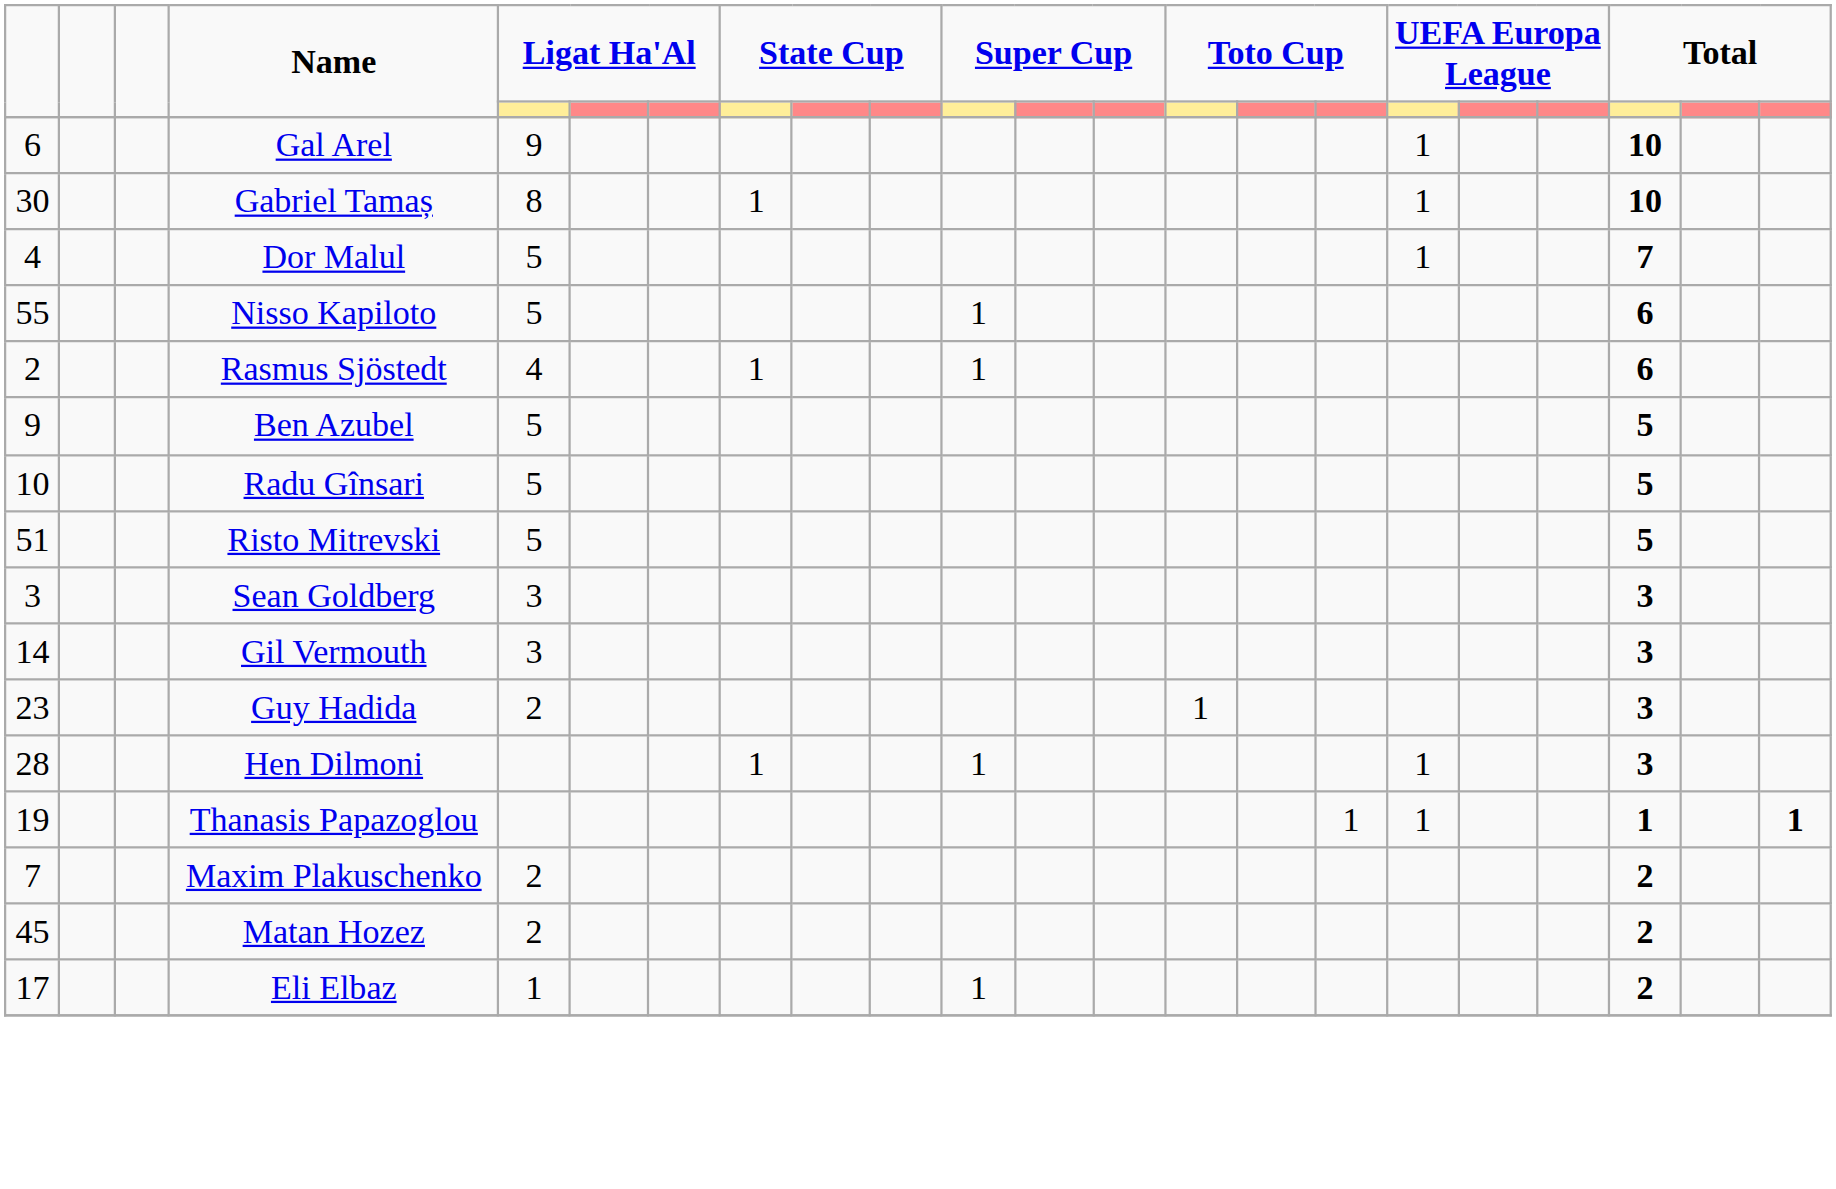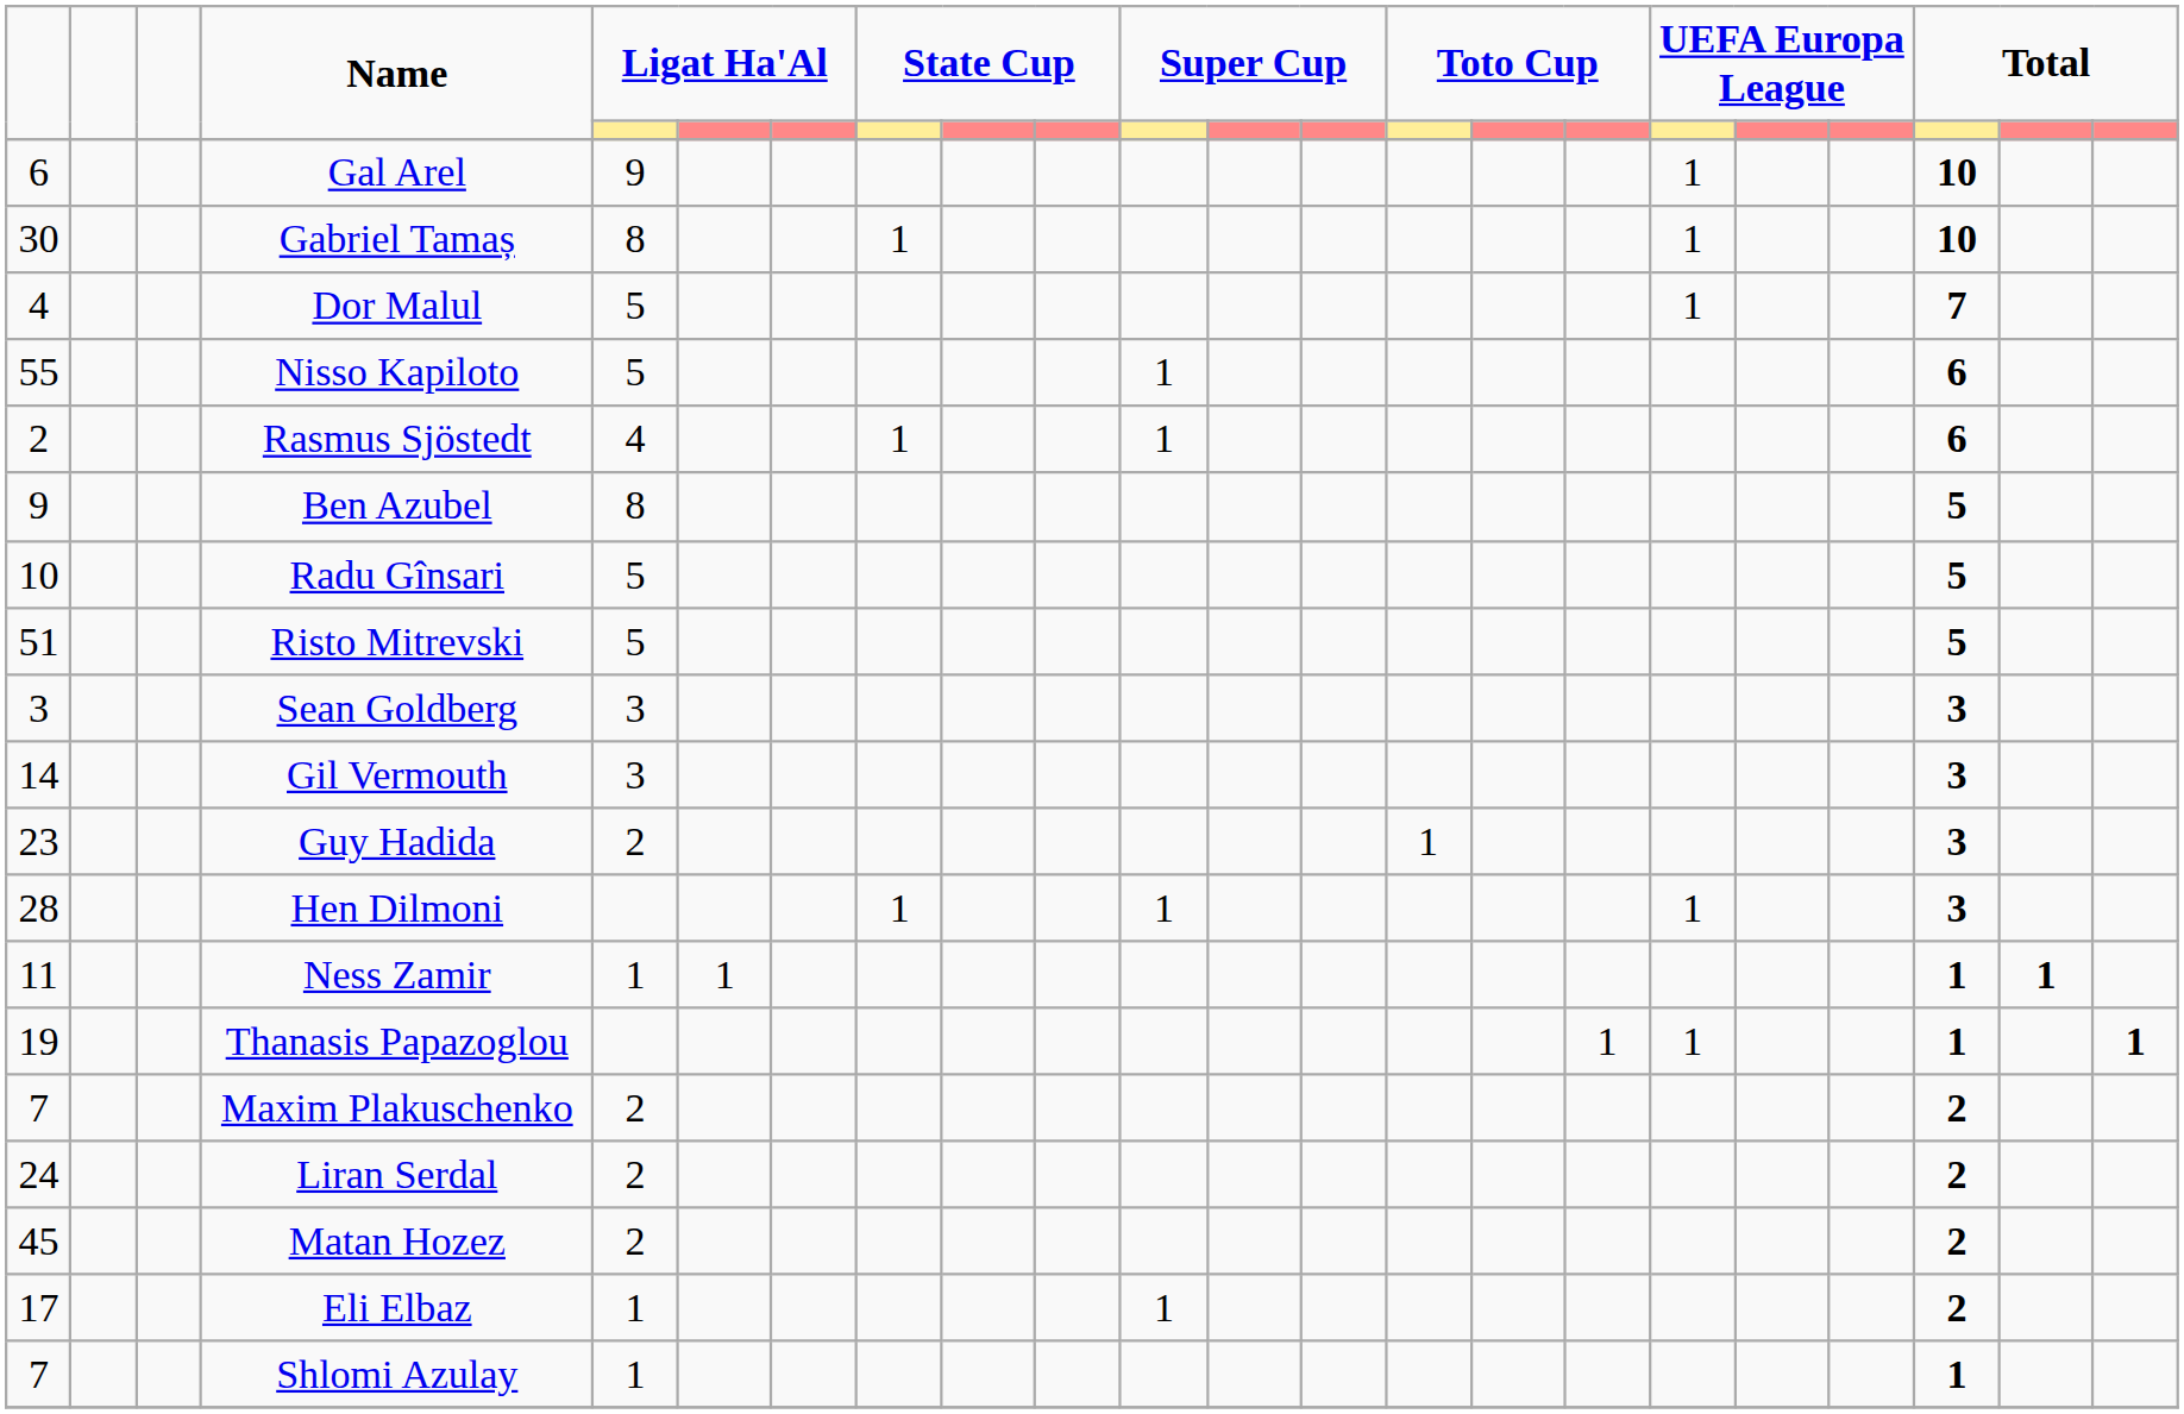 <table class="wikitable" style="font-size: 95%; text-align: center">
 <tr>
 <td rowspan="2"  style="width:3%; text-align:center;"><strong></strong></td>
 <td rowspan="2"  style="width:3%; text-align:center;"><strong></strong></td>
 <td rowspan="2"  style="width:3%; text-align:center;"><strong></strong></td>
 <td rowspan="2"  style="width:18%; text-align:center;"><strong>Name</strong></td>
 <td colspan="3" style="text-align:center;"><strong><a href='#'>Ligat Ha'Al</a></strong></td>
 <td colspan="3" style="text-align:center;"><strong><a href='#'>State Cup</a></strong></td>
 <td colspan="3" style="text-align:center;"><strong><a href='#'>Super Cup</a></strong></td>
 <td colspan="3" style="text-align:center;"><strong><a href='#'>Toto Cup</a></strong></td>
 <td colspan="3" style="text-align:center;"><strong><a href='#'>UEFA Europa League</a></strong></td>
 <td colspan="3" style="text-align:center;"><strong>Total</strong></td>
 </tr>
 <tr>
 <th style="width:25px; background:#fe9;"></th>
 <th style="width:28px; background:#ff8888;"></th>
 <th style="width:25px; background:#ff8888;"></th>
 <th style="width:25px; background:#fe9;"></th>
 <th style="width:28px; background:#ff8888;"></th>
 <th style="width:25px; background:#ff8888;"></th>
 <th style="width:25px; background:#fe9;"></th>
 <th style="width:28px; background:#ff8888;"></th>
 <th style="width:25px; background:#ff8888;"></th>
 <th style="width:25px; background:#fe9;"></th>
 <th style="width:28px; background:#ff8888;"></th>
 <th style="width:25px; background:#ff8888;"></th>
 <th style="width:25px; background:#fe9;"></th>
 <th style="width:28px; background:#ff8888;"></th>
 <th style="width:25px; background:#ff8888;"></th>
 <th style="width:25px; background:#fe9;"></th>
 <th style="width:28px; background:#ff8888;"></th>
 <th style="width:25px; background:#ff8888;"></th>
 </tr>
 <tr>
 </tr>
 <tr>
 <td>6</td>
 <td></td>
 <td></td>
 <td><a href='#'>Gal Arel</a></td>
 <td>9</td>
 <td></td>
 <td></td>
 <td></td>
 <td></td>
 <td></td>
 <td></td>
 <td></td>
 <td></td>
 <td></td>
 <td></td>
 <td></td>
 <td>1</td>
 <td></td>
 <td></td>
 <td><strong>10</strong></td>
 <td></td>
 <td></td>
 </tr>
 <tr>
 <td>30</td>
 <td></td>
 <td></td>
 <td><a href='#'>Gabriel Tamaș</a></td>
 <td>8</td>
 <td></td>
 <td></td>
 <td>1</td>
 <td></td>
 <td></td>
 <td></td>
 <td></td>
 <td></td>
 <td></td>
 <td></td>
 <td></td>
 <td>1</td>
 <td></td>
 <td></td>
 <td><strong>10</strong></td>
 <td></td>
 <td></td>
 </tr>
 <tr>
 <td>4</td>
 <td></td>
 <td></td>
 <td><a href='#'>Dor Malul</a></td>
 <td>5</td>
 <td></td>
 <td></td>
 <td></td>
 <td></td>
 <td></td>
 <td></td>
 <td></td>
 <td></td>
 <td></td>
 <td></td>
 <td></td>
 <td>1</td>
 <td></td>
 <td></td>
 <td><strong>7</strong></td>
 <td></td>
 <td></td>
 </tr>
 <tr>
 <td>55</td>
 <td></td>
 <td></td>
 <td><a href='#'>Nisso Kapiloto</a></td>
 <td>5</td>
 <td></td>
 <td></td>
 <td></td>
 <td></td>
 <td></td>
 <td>1</td>
 <td></td>
 <td></td>
 <td></td>
 <td></td>
 <td></td>
 <td></td>
 <td></td>
 <td></td>
 <td><strong>6</strong></td>
 <td></td>
 <td></td>
 </tr>
 <tr>
 <td>2</td>
 <td></td>
 <td></td>
 <td><a href='#'>Rasmus Sjöstedt</a></td>
 <td>4</td>
 <td></td>
 <td></td>
 <td>1</td>
 <td></td>
 <td></td>
 <td>1</td>
 <td></td>
 <td></td>
 <td></td>
 <td></td>
 <td></td>
 <td></td>
 <td></td>
 <td></td>
 <td><strong>6</strong></td>
 <td></td>
 <td></td>
 </tr>
 <tr>
 <td>9</td>
 <td></td>
 <td></td>
 <td><a href='#'>Ben Azubel</a></td>
-<td>5</td>
+<td>8</td>
 <td></td>
 <td></td>
 <td></td>
 <td></td>
 <td></td>
 <td></td>
 <td></td>
 <td></td>
 <td></td>
 <td></td>
 <td></td>
 <td></td>
 <td></td>
 <td></td>
 <td><strong>5</strong></td>
 <td></td>
 <td></td>
 </tr>
 <tr>
 <td>10</td>
 <td></td>
 <td></td>
 <td><a href='#'>Radu Gînsari</a></td>
 <td>5</td>
 <td></td>
 <td></td>
 <td></td>
 <td></td>
 <td></td>
 <td></td>
 <td></td>
 <td></td>
 <td></td>
 <td></td>
 <td></td>
 <td></td>
 <td></td>
 <td></td>
 <td><strong>5</strong></td>
 <td></td>
 <td></td>
 </tr>
 <tr>
 <td>51</td>
 <td></td>
 <td></td>
 <td><a href='#'>Risto Mitrevski</a></td>
 <td>5</td>
 <td></td>
 <td></td>
 <td></td>
 <td></td>
 <td></td>
 <td></td>
 <td></td>
 <td></td>
 <td></td>
 <td></td>
 <td></td>
 <td></td>
 <td></td>
 <td></td>
 <td><strong>5</strong></td>
 <td></td>
 <td></td>
 </tr>
 <tr>
 <td>3</td>
 <td></td>
 <td></td>
 <td><a href='#'>Sean Goldberg</a></td>
 <td>3</td>
 <td></td>
 <td></td>
 <td></td>
 <td></td>
 <td></td>
 <td></td>
 <td></td>
 <td></td>
 <td></td>
 <td></td>
 <td></td>
 <td></td>
 <td></td>
 <td></td>
 <td><strong>3</strong></td>
 <td></td>
 <td></td>
 </tr>
 <tr>
 <td>14</td>
 <td></td>
 <td></td>
 <td><a href='#'>Gil Vermouth</a></td>
 <td>3</td>
 <td></td>
 <td></td>
 <td></td>
 <td></td>
 <td></td>
 <td></td>
 <td></td>
 <td></td>
 <td></td>
 <td></td>
 <td></td>
 <td></td>
 <td></td>
 <td></td>
 <td><strong>3</strong></td>
 <td></td>
 <td></td>
 </tr>
 <tr>
 <td>23</td>
 <td></td>
 <td></td>
 <td><a href='#'>Guy Hadida</a></td>
 <td>2</td>
 <td></td>
 <td></td>
 <td></td>
 <td></td>
 <td></td>
 <td></td>
 <td></td>
 <td></td>
 <td>1</td>
 <td></td>
 <td></td>
 <td></td>
 <td></td>
 <td></td>
 <td><strong>3</strong></td>
 <td></td>
 <td></td>
 </tr>
 <tr>
 <td>28</td>
 <td></td>
 <td></td>
 <td><a href='#'>Hen Dilmoni</a></td>
 <td></td>
 <td></td>
 <td></td>
 <td>1</td>
 <td></td>
 <td></td>
 <td>1</td>
 <td></td>
 <td></td>
 <td></td>
 <td></td>
 <td></td>
 <td>1</td>
 <td></td>
 <td></td>
 <td><strong>3</strong></td>
 <td></td>
 <td></td>
 </tr>
 <tr>
+<td>11</td>
+<td></td>
+<td></td>
+<td><a href='#'>Ness Zamir</a></td>
+<td>1</td>
+<td>1</td>
+<td></td>
+<td></td>
+<td></td>
+<td></td>
+<td></td>
+<td></td>
+<td></td>
+<td></td>
+<td></td>
+<td></td>
+<td></td>
+<td></td>
+<td></td>
+<td><strong>1</strong></td>
+<td><strong>1</strong></td>
+<td></td>
+</tr>
+<tr>
 <td>19</td>
 <td></td>
 <td></td>
 <td><a href='#'>Thanasis Papazoglou</a></td>
 <td></td>
 <td></td>
 <td></td>
 <td></td>
 <td></td>
 <td></td>
 <td></td>
 <td></td>
 <td></td>
 <td></td>
 <td></td>
 <td>1</td>
 <td>1</td>
 <td></td>
 <td></td>
 <td><strong>1</strong></td>
 <td></td>
 <td><strong>1</strong></td>
 </tr>
 <tr>
 <td>7</td>
 <td></td>
 <td></td>
 <td><a href='#'>Maxim Plakuschenko</a></td>
+<td>2</td>
+<td></td>
+<td></td>
+<td></td>
+<td></td>
+<td></td>
+<td></td>
+<td></td>
+<td></td>
+<td></td>
+<td></td>
+<td></td>
+<td></td>
+<td></td>
+<td></td>
+<td><strong>2</strong></td>
+<td></td>
+<td></td>
+</tr>
+<tr>
+<td>24</td>
+<td></td>
+<td></td>
+<td><a href='#'>Liran Serdal</a></td>
 <td>2</td>
 <td></td>
 <td></td>
 <td></td>
 <td></td>
 <td></td>
 <td></td>
 <td></td>
 <td></td>
 <td></td>
 <td></td>
 <td></td>
 <td></td>
 <td></td>
 <td></td>
 <td><strong>2</strong></td>
 <td></td>
 <td></td>
 </tr>
 <tr>
 <td>45</td>
 <td></td>
 <td></td>
 <td><a href='#'>Matan Hozez</a></td>
 <td>2</td>
 <td></td>
 <td></td>
 <td></td>
 <td></td>
 <td></td>
 <td></td>
 <td></td>
 <td></td>
 <td></td>
 <td></td>
 <td></td>
 <td></td>
 <td></td>
 <td></td>
 <td><strong>2</strong></td>
 <td></td>
 <td></td>
 </tr>
 <tr>
 <td>17</td>
 <td></td>
 <td></td>
 <td><a href='#'>Eli Elbaz</a></td>
 <td>1</td>
 <td></td>
 <td></td>
 <td></td>
 <td></td>
 <td></td>
 <td>1</td>
 <td></td>
 <td></td>
 <td></td>
 <td></td>
 <td></td>
 <td></td>
 <td></td>
 <td></td>
 <td><strong>2</strong></td>
 <td></td>
 <td></td>
 </tr>
 <tr>
+<td>7</td>
+<td></td>
+<td></td>
+<td><a href='#'>Shlomi Azulay</a></td>
+<td>1</td>
+<td></td>
+<td></td>
+<td></td>
+<td></td>
+<td></td>
+<td></td>
+<td></td>
+<td></td>
+<td></td>
+<td></td>
+<td></td>
+<td></td>
+<td></td>
+<td></td>
+<td><strong>1</strong></td>
+<td></td>
+<td></td>
+</tr>
+<tr>
 </tr>
 </table>
